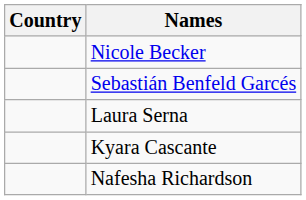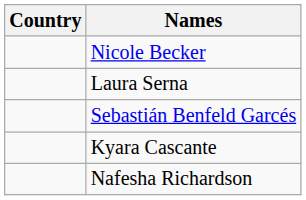 <table class="wikitable sortable">
 <tr>
 <th>Country</th>
 <th>Names</th>
 </tr>
 <tr>
 <td></td>
 <td><a href='#'>Nicole Becker</a></td>
 </tr>
 <tr>
 <td></td>
-<td><a href='#'>Sebastián Benfeld Garcés</a></td>
+<td>Laura Serna</td>
 </tr>
 <tr>
 <td></td>
-<td>Laura Serna</td>
+<td><a href='#'>Sebastián Benfeld Garcés</a></td>
 </tr>
 <tr>
 <td></td>
 <td>Kyara Cascante</td>
 </tr>
 <tr>
 <td></td>
 <td>Nafesha Richardson</td>
 </tr>
 </table>
